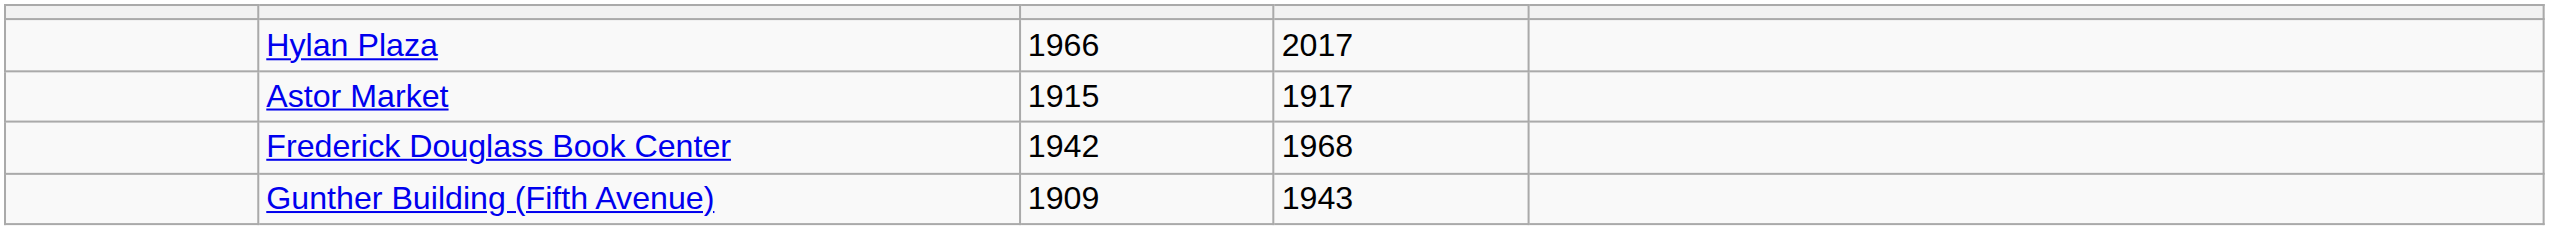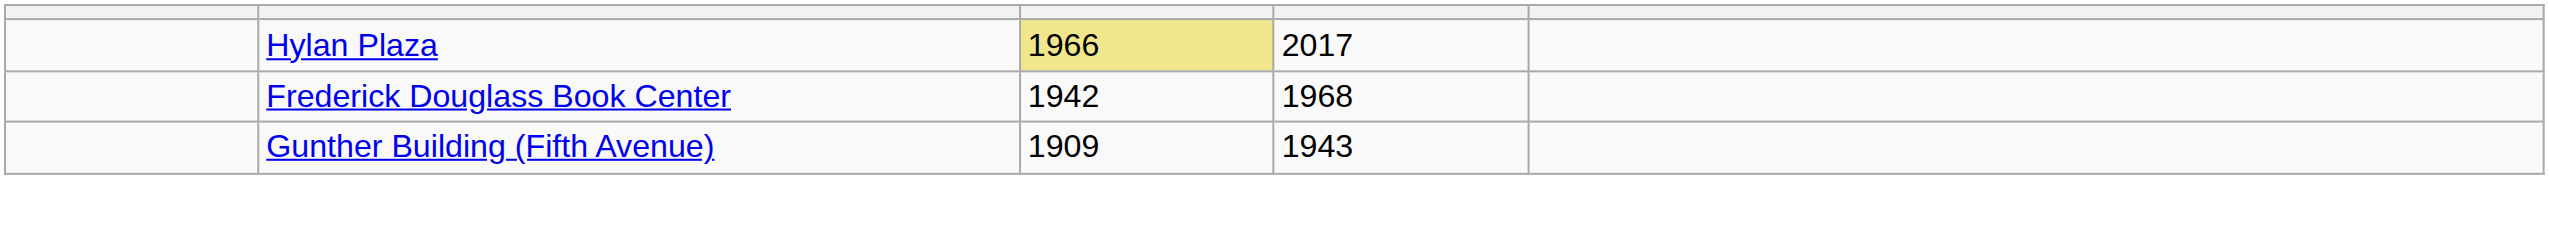 <table class="wikitable sortable" style="width:100%;">
 <tr>
 <th style="width:10%;"></th>
 <th style="width:30%;"></th>
 <th style="width:10%;"></th>
 <th style="width:10%;"></th>
 <th style="width:40%;"></th>
 </tr>
 <tr>
 <td></td>
 <td><a href='#'>Hylan Plaza</a></td>
-<td>1966</td>
+<td style="background: khaki;">1966</td>
 <td>2017</td>
-<td></td>
-</tr>
-<tr>
-<td></td>
-<td><a href='#'>Astor Market</a></td>
-<td>1915</td>
-<td>1917</td>
 <td></td>
 </tr>
 <tr>
 <td></td>
 <td><a href='#'>Frederick Douglass Book Center</a></td>
 <td>1942</td>
 <td>1968</td>
 <td></td>
 </tr>
 <tr>
 <td></td>
 <td><a href='#'>Gunther Building (Fifth Avenue)</a></td>
 <td>1909</td>
 <td>1943</td>
 <td></td>
 </tr>
 </table>
